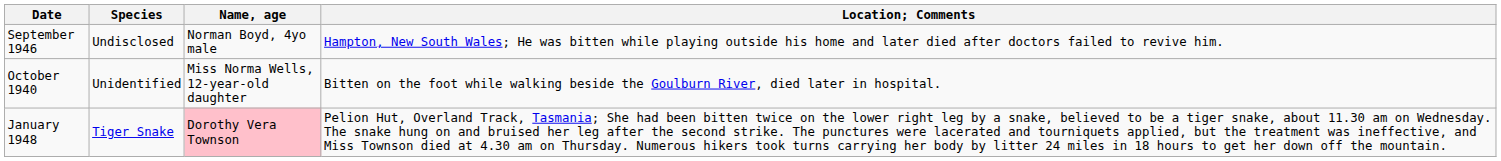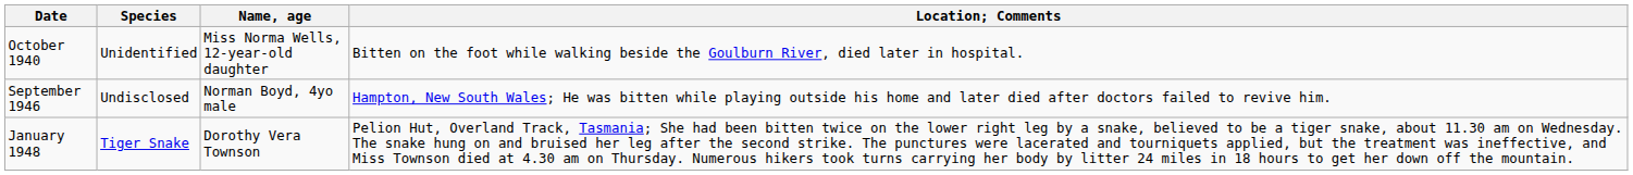 <table class="wikitable sortable">
 <tr>
 <th scope="col">Date</th>
 <th scope="col">Species</th>
 <th scope="col">Name, age</th>
 <th scope="col" class="unsortable">Location; Comments</th>
 </tr>
 <tr>
+<td data-sort-value="1940-10-01">October 1940</td>
+<td>Unidentified</td>
+<td data-sort-value="wells, norma">Miss Norma Wells, 12-year-old daughter</td>
+<td>Bitten on the foot while walking beside the <a href='#'>Goulburn River</a>, died later in hospital.</td>
+</tr>
+<tr>
 <td data-sort-value="1946-09-01">September 1946</td>
 <td>Undisclosed</td>
 <td data-sort-value="boyd, norman james">Norman  Boyd, 4yo male</td>
 <td><a href='#'>Hampton, New South Wales</a>; He was bitten while playing outside his home and later died after doctors failed to revive him.</td>
 </tr>
 <tr>
-<td data-sort-value="1940-10-01">October 1940</td>
-<td>Unidentified</td>
-<td data-sort-value="wells, norma">Miss Norma Wells, 12-year-old daughter</td>
-<td>Bitten on the foot while walking beside the <a href='#'>Goulburn River</a>, died later in hospital.</td>
-</tr>
-<tr>
 <td data-sort-value="1948-01-01">January 1948</td>
 <td><a href='#'>Tiger Snake</a></td>
-<td data-sort-value="townson, dorothy vera" style="background: pink;">Dorothy Vera Townson</td>
+<td data-sort-value="townson, dorothy vera">Dorothy Vera Townson</td>
 <td>Pelion Hut, Overland Track, <a href='#'>Tasmania</a>; She had been bitten twice on the lower right leg by a snake, believed to be a tiger snake, about 11.30 am on Wednesday. The snake hung on and bruised her leg after the second strike. The punctures were lacerated and tourniquets applied, but the treatment was ineffective, and Miss Townson died at 4.30 am on Thursday. Numerous hikers took turns carrying her body by litter 24 miles in 18 hours to get her down off the mountain.</td>
 </tr>
 </table>
